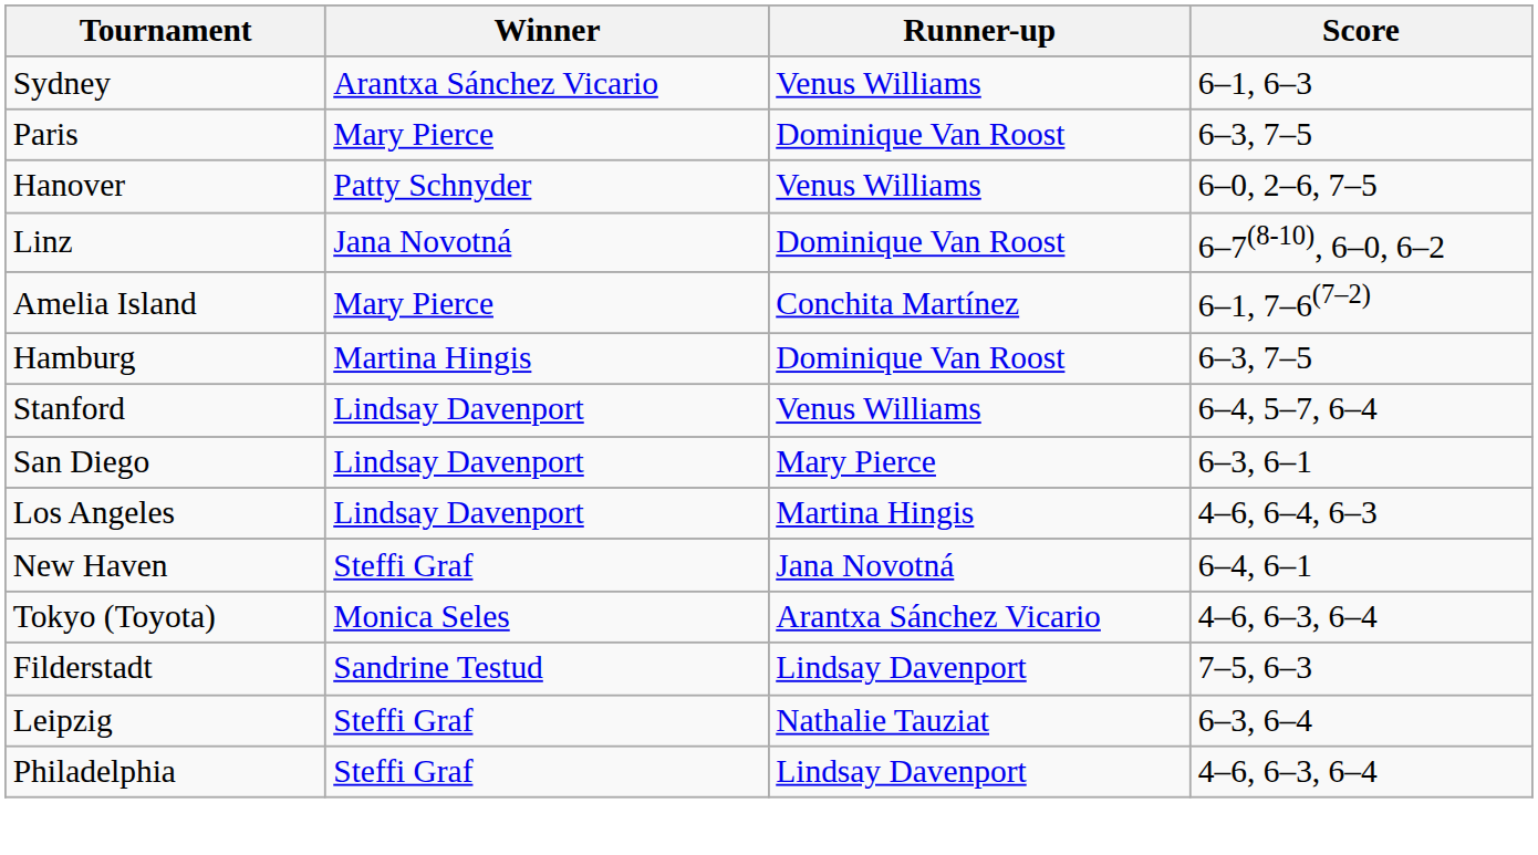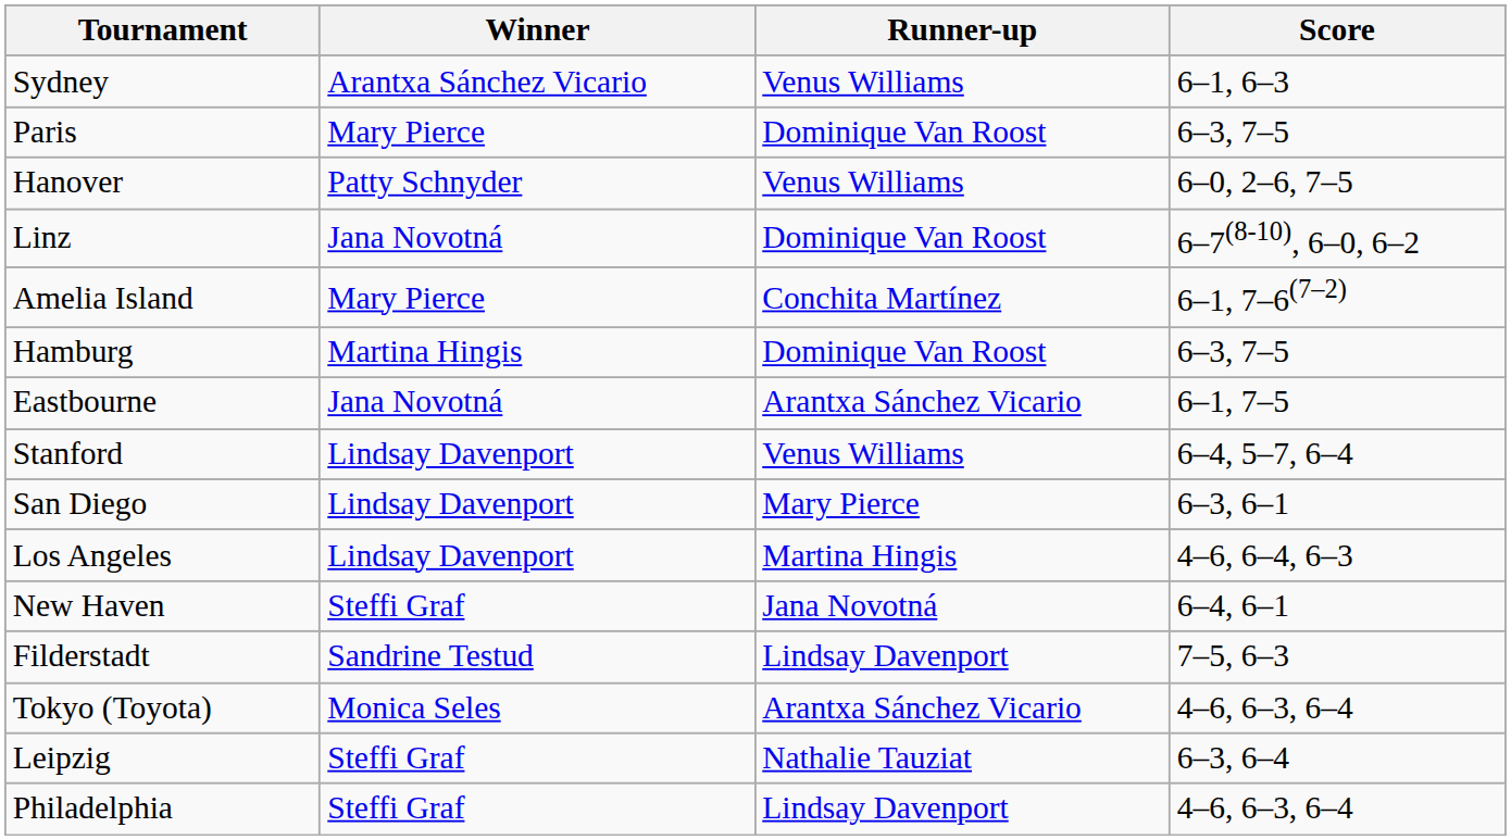 <table class="wikitable">
 <tr>
 <th width="150">Tournament</th>
 <th width="210">Winner</th>
 <th width="200">Runner-up</th>
 <th width="160">Score</th>
 </tr>
 <tr>
 <td>Sydney</td>
 <td> <a href='#'>Arantxa Sánchez Vicario</a></td>
 <td> <a href='#'>Venus Williams</a></td>
 <td>6–1, 6–3</td>
 </tr>
 <tr>
 <td>Paris</td>
 <td> <a href='#'>Mary Pierce</a></td>
 <td> <a href='#'>Dominique Van Roost</a></td>
 <td>6–3, 7–5</td>
 </tr>
 <tr>
 <td>Hanover</td>
 <td> <a href='#'>Patty Schnyder</a></td>
 <td> <a href='#'>Venus Williams</a></td>
 <td>6–0, 2–6, 7–5</td>
 </tr>
 <tr>
 <td>Linz</td>
 <td> <a href='#'>Jana Novotná</a></td>
 <td> <a href='#'>Dominique Van Roost</a></td>
 <td>6–7<sup>(8-10)</sup>, 6–0, 6–2</td>
 </tr>
 <tr>
 <td>Amelia Island</td>
 <td> <a href='#'>Mary Pierce</a></td>
 <td> <a href='#'>Conchita Martínez</a></td>
 <td>6–1, 7–6<sup>(7–2)</sup></td>
 </tr>
 <tr>
 <td>Hamburg</td>
 <td> <a href='#'>Martina Hingis</a></td>
 <td> <a href='#'>Dominique Van Roost</a></td>
 <td>6–3, 7–5</td>
 </tr>
 <tr>
+<td>Eastbourne</td>
+<td> <a href='#'>Jana Novotná</a></td>
+<td> <a href='#'>Arantxa Sánchez Vicario</a></td>
+<td>6–1, 7–5</td>
+</tr>
+<tr>
 <td>Stanford</td>
 <td> <a href='#'>Lindsay Davenport</a></td>
 <td> <a href='#'>Venus Williams</a></td>
 <td>6–4, 5–7, 6–4</td>
 </tr>
 <tr>
 <td>San Diego</td>
 <td> <a href='#'>Lindsay Davenport</a></td>
 <td> <a href='#'>Mary Pierce</a></td>
 <td>6–3, 6–1</td>
 </tr>
 <tr>
 <td>Los Angeles</td>
 <td> <a href='#'>Lindsay Davenport</a></td>
 <td> <a href='#'>Martina Hingis</a></td>
 <td>4–6, 6–4, 6–3</td>
 </tr>
 <tr>
 <td>New Haven</td>
 <td> <a href='#'>Steffi Graf</a></td>
 <td> <a href='#'>Jana Novotná</a></td>
 <td>6–4, 6–1</td>
 </tr>
 <tr>
+<td>Filderstadt</td>
+<td> <a href='#'>Sandrine Testud</a></td>
+<td> <a href='#'>Lindsay Davenport</a></td>
+<td>7–5, 6–3</td>
+</tr>
+<tr>
 <td>Tokyo (Toyota)</td>
 <td> <a href='#'>Monica Seles</a></td>
 <td> <a href='#'>Arantxa Sánchez Vicario</a></td>
 <td>4–6, 6–3, 6–4</td>
-</tr>
-<tr>
-<td>Filderstadt</td>
-<td> <a href='#'>Sandrine Testud</a></td>
-<td> <a href='#'>Lindsay Davenport</a></td>
-<td>7–5, 6–3</td>
 </tr>
 <tr>
 <td>Leipzig</td>
 <td> <a href='#'>Steffi Graf</a></td>
 <td> <a href='#'>Nathalie Tauziat</a></td>
 <td>6–3, 6–4</td>
 </tr>
 <tr>
 <td>Philadelphia</td>
 <td> <a href='#'>Steffi Graf</a></td>
 <td> <a href='#'>Lindsay Davenport</a></td>
 <td>4–6, 6–3, 6–4</td>
 </tr>
 </table>
